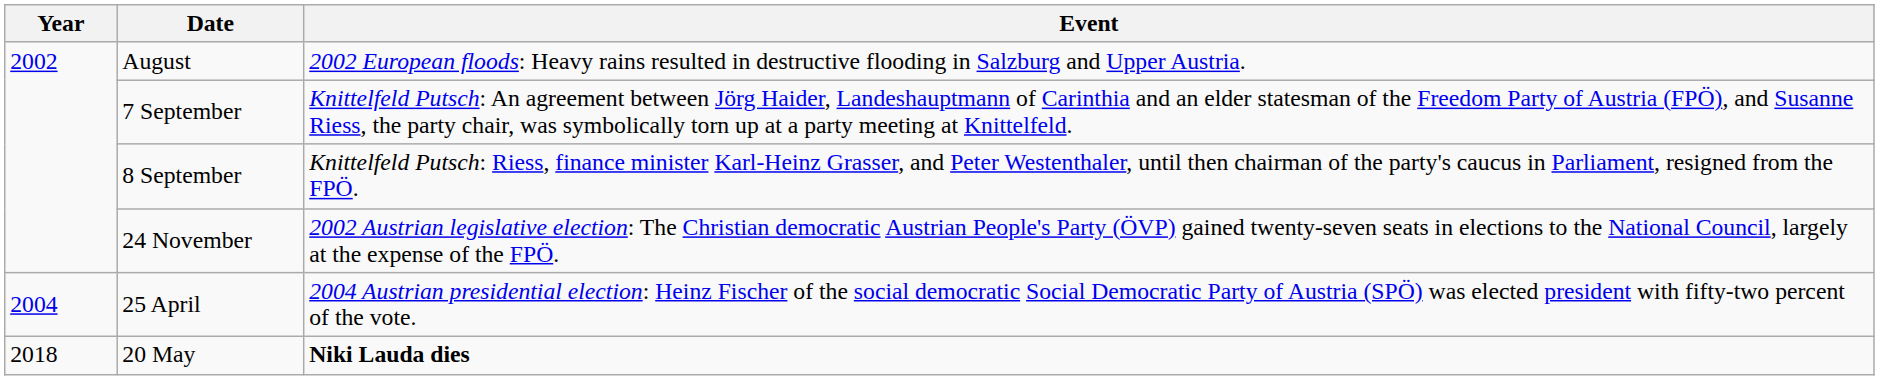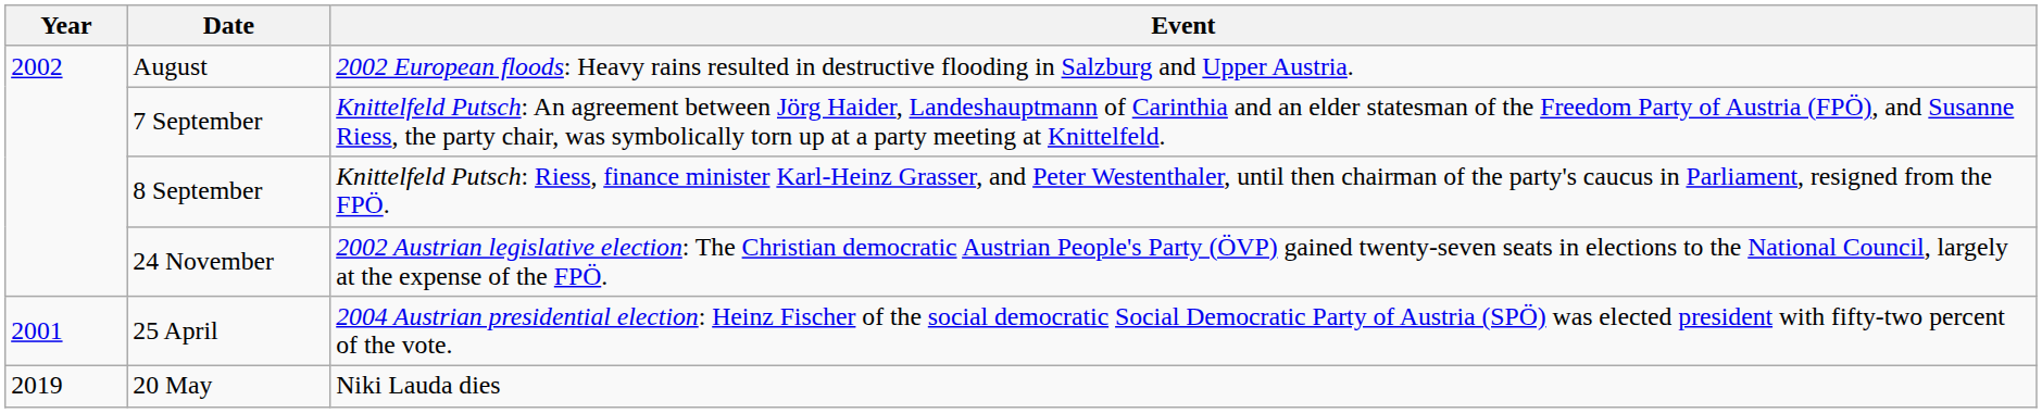 <table class="wikitable" width="100%">
 <tr>
 <th style="width: 6%;">Year</th>
 <th style="width: 10%;">Date</th>
 <th>Event</th>
 </tr>
 <tr>
 <td rowspan="4" valign="top"><a href='#'>2002</a></td>
 <td>August</td>
 <td><em><a href='#'>2002 European floods</a></em>: Heavy rains resulted in destructive flooding in <a href='#'>Salzburg</a> and <a href='#'>Upper Austria</a>.</td>
 </tr>
 <tr>
 <td>7 September</td>
 <td><em><a href='#'>Knittelfeld Putsch</a></em>: An agreement between <a href='#'>Jörg Haider</a>, <a href='#'>Landeshauptmann</a> of <a href='#'>Carinthia</a> and an elder statesman of the <a href='#'>Freedom Party of Austria (FPÖ)</a>, and <a href='#'>Susanne Riess</a>, the party chair, was symbolically torn up at a party meeting at <a href='#'>Knittelfeld</a>.</td>
 </tr>
 <tr>
 <td>8 September</td>
 <td><em>Knittelfeld Putsch</em>: <a href='#'>Riess</a>, <a href='#'>finance minister</a> <a href='#'>Karl-Heinz Grasser</a>, and <a href='#'>Peter Westenthaler</a>, until then chairman of the party's caucus in <a href='#'>Parliament</a>, resigned from the <a href='#'>FPÖ</a>.</td>
 </tr>
 <tr>
 <td>24 November</td>
 <td><em><a href='#'>2002 Austrian legislative election</a></em>: The <a href='#'>Christian democratic</a> <a href='#'>Austrian People's Party (ÖVP)</a> gained twenty-seven seats in elections to the <a href='#'>National Council</a>, largely at the expense of the <a href='#'>FPÖ</a>.</td>
 </tr>
 <tr>
-<td><a href='#'>2004</a></td>
+<td><a href='#'>2001</a></td>
 <td>25 April</td>
 <td><em><a href='#'>2004 Austrian presidential election</a></em>: <a href='#'>Heinz Fischer</a> of the <a href='#'>social democratic</a> <a href='#'>Social Democratic Party of Austria (SPÖ)</a> was elected <a href='#'>president</a> with fifty-two percent of the vote.</td>
 </tr>
 <tr>
-<td>2018</td>
+<td>2019</td>
 <td>20 May</td>
-<td><strong>Niki Lauda dies</strong></td>
+<td>Niki Lauda dies</td>
 </tr>
 </table>
